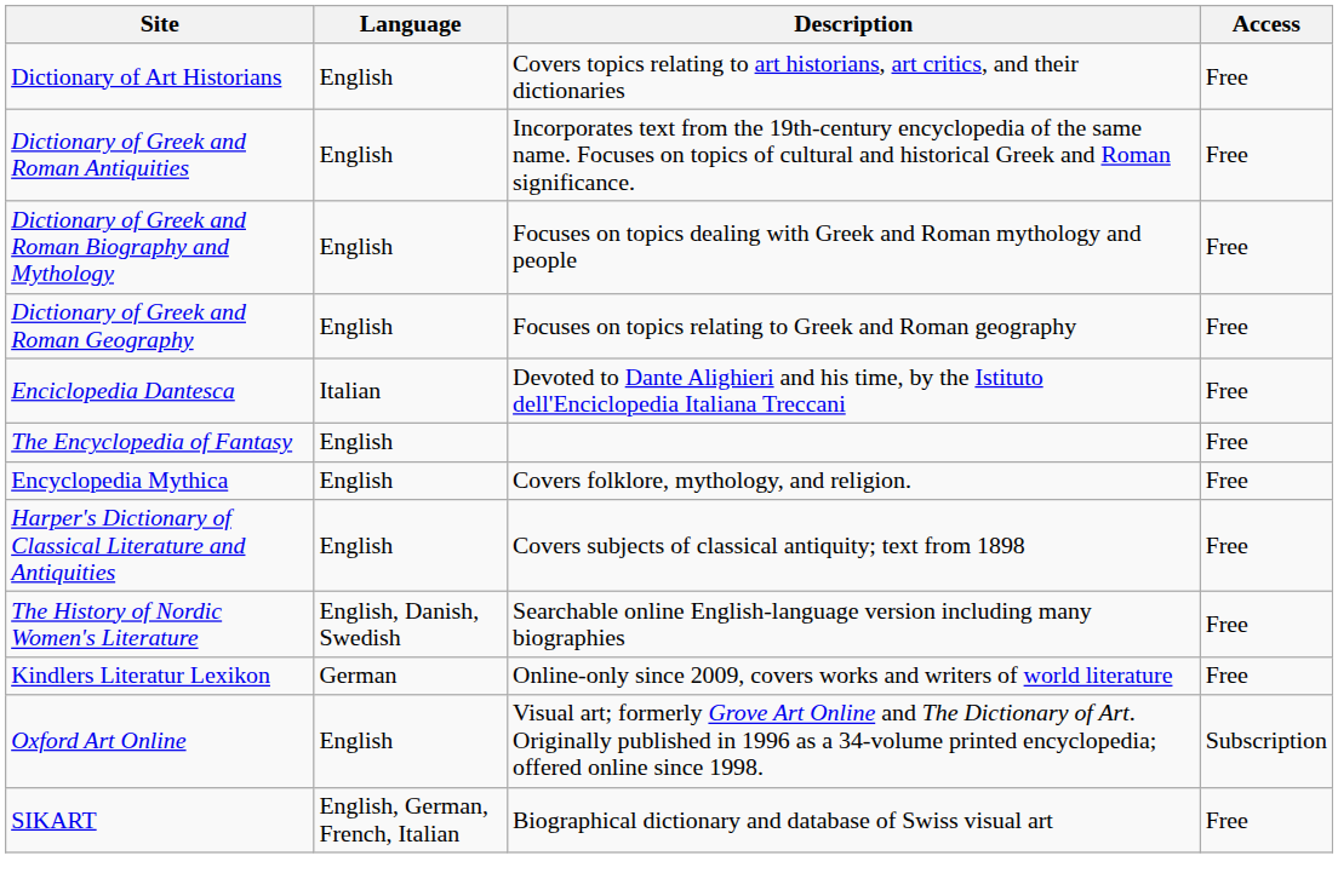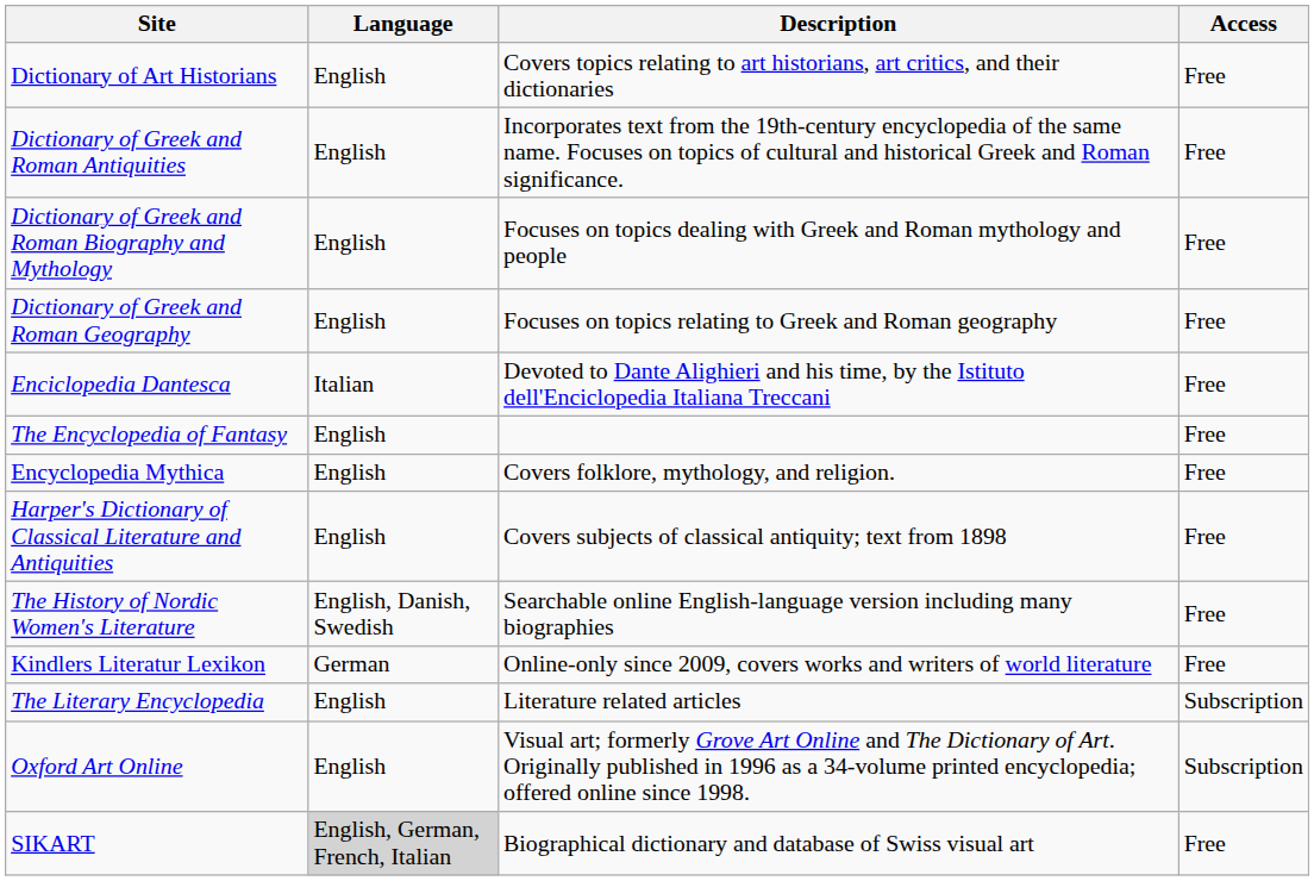 <table class="wikitable sortable" width="100%">
 <tr>
 <th>Site</th>
 <th>Language</th>
 <th>Description</th>
 <th>Access</th>
 </tr>
 <tr>
 <td><a href='#'>Dictionary of Art Historians</a></td>
 <td>English</td>
 <td>Covers topics relating to <a href='#'>art historians</a>, <a href='#'>art critics</a>, and their dictionaries</td>
 <td>Free</td>
 </tr>
 <tr>
 <td><em><a href='#'>Dictionary of Greek and Roman Antiquities</a></em></td>
 <td>English</td>
 <td>Incorporates text from the 19th-century encyclopedia of the same name. Focuses on topics of cultural and historical Greek and <a href='#'>Roman</a> significance.</td>
 <td>Free</td>
 </tr>
 <tr>
 <td><em><a href='#'>Dictionary of Greek and Roman Biography and Mythology</a></em></td>
 <td>English</td>
 <td>Focuses on topics dealing with Greek and Roman mythology and people</td>
 <td>Free</td>
 </tr>
 <tr>
 <td><em><a href='#'>Dictionary of Greek and Roman Geography</a></em></td>
 <td>English</td>
 <td>Focuses on topics relating to Greek and Roman geography</td>
 <td>Free</td>
 </tr>
 <tr>
 <td><em><a href='#'>Enciclopedia Dantesca</a></em></td>
 <td>Italian</td>
 <td>Devoted to <a href='#'>Dante Alighieri</a> and his time, by the <a href='#'>Istituto dell'Enciclopedia Italiana Treccani</a></td>
 <td>Free</td>
 </tr>
 <tr>
 <td><em><a href='#'>The Encyclopedia of Fantasy</a></em></td>
 <td>English</td>
 <td></td>
 <td>Free</td>
 </tr>
 <tr>
 <td><a href='#'>Encyclopedia Mythica</a></td>
 <td>English</td>
 <td>Covers folklore, mythology, and religion.</td>
 <td>Free</td>
 </tr>
 <tr>
 <td><em><a href='#'>Harper's Dictionary of Classical Literature and Antiquities</a></em></td>
 <td>English</td>
 <td>Covers subjects of classical antiquity; text from 1898</td>
 <td>Free</td>
 </tr>
 <tr>
 <td><em><a href='#'>The History of Nordic Women's Literature</a></em></td>
 <td>English, Danish, Swedish</td>
 <td>Searchable online English-language version including many biographies</td>
 <td>Free</td>
 </tr>
 <tr>
 <td><a href='#'>Kindlers Literatur Lexikon</a></td>
 <td>German</td>
 <td>Online-only since 2009, covers works and writers of <a href='#'>world literature</a></td>
 <td>Free</td>
 </tr>
 <tr>
+<td><em><a href='#'>The Literary Encyclopedia</a></em></td>
+<td>English</td>
+<td>Literature related articles</td>
+<td>Subscription</td>
+</tr>
+<tr>
 <td><em><a href='#'>Oxford Art Online</a></em></td>
 <td>English</td>
 <td>Visual art; formerly <em><a href='#'>Grove Art Online</a></em> and <em>The Dictionary of Art</em>. Originally published in 1996 as a 34-volume printed encyclopedia; offered online since 1998.</td>
 <td>Subscription</td>
 </tr>
 <tr>
 <td><a href='#'>SIKART</a></td>
-<td>English, German, French, Italian</td>
+<td style="background: lightgrey;">English, German, French, Italian</td>
 <td>Biographical dictionary and database of Swiss visual art</td>
 <td>Free</td>
 </tr>
 </table>
